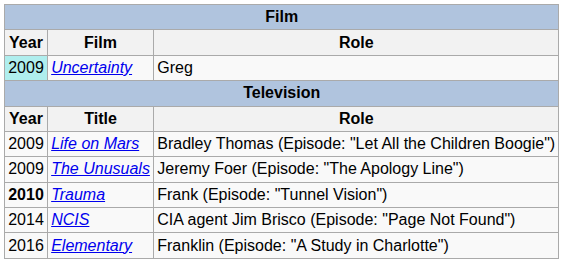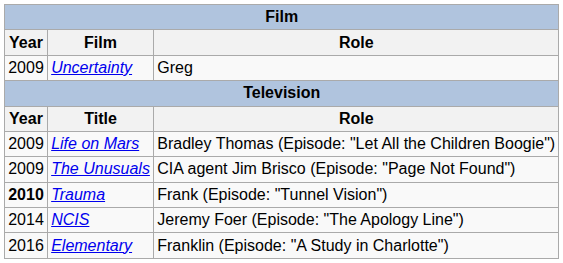 <table class="wikitable" style="font-size:100%;">
 <tr bgcolor="#CCCCCC" align="center">
 <th colspan="4" style="background: LightSteelBlue;">Film</th>
 </tr>
 <tr style="background:#ccc; text-align:center;">
 <th>Year</th>
 <th>Film</th>
 <th>Role</th>
 </tr>
 <tr>
-<td style="background: paleturquoise;">2009</td>
+<td>2009</td>
 <td><em><a href='#'>Uncertainty</a></em></td>
 <td>Greg</td>
 </tr>
 <tr style="background:#ccc; text-align:center;">
 <th colspan="4" style="background: LightSteelBlue;">Television</th>
 </tr>
 <tr style="background:#ccc; text-align:center;">
 <th>Year</th>
 <th>Title</th>
 <th>Role</th>
 </tr>
 <tr>
 <td>2009</td>
 <td><em><a href='#'>Life on Mars</a></em></td>
 <td>Bradley Thomas (Episode: "Let All the Children Boogie")</td>
 </tr>
 <tr>
 <td>2009</td>
 <td><em><a href='#'>The Unusuals</a></em></td>
-<td>Jeremy Foer (Episode: "The Apology Line")</td>
+<td>CIA agent Jim Brisco (Episode: "Page Not Found")</td>
 </tr>
 <tr>
 <td><strong>2010</strong></td>
 <td><em><a href='#'>Trauma</a></em></td>
 <td>Frank (Episode: "Tunnel Vision")</td>
 </tr>
 <tr>
 <td>2014</td>
 <td><em><a href='#'>NCIS</a></em></td>
-<td>CIA agent Jim Brisco (Episode: "Page Not Found")</td>
+<td>Jeremy Foer (Episode: "The Apology Line")</td>
 </tr>
 <tr>
 <td>2016</td>
 <td><em><a href='#'>Elementary</a></em></td>
 <td>Franklin (Episode: "A Study in Charlotte")</td>
 </tr>
 </table>
